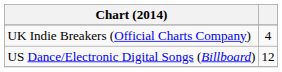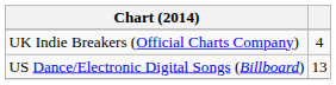 <table class="wikitable sortable plainrowheaders">
 <tr>
 <th scope="col">Chart (2014)</th>
 <th scope="col"></th>
 </tr>
 <tr>
 </tr>
 <tr>
 </tr>
 <tr>
 </tr>
 <tr>
 <td>UK Indie Breakers (<a href='#'>Official Charts Company</a>)</td>
 <td style="text-align:center;">4</td>
 </tr>
 <tr>
 <td>US <a href='#'>Dance/Electronic Digital Songs</a> (<em><a href='#'>Billboard</a></em>)</td>
-<td style="text-align:center;">12</td>
+<td style="text-align:center;">13</td>
 </tr>
 <tr>
 </tr>
 </table>
